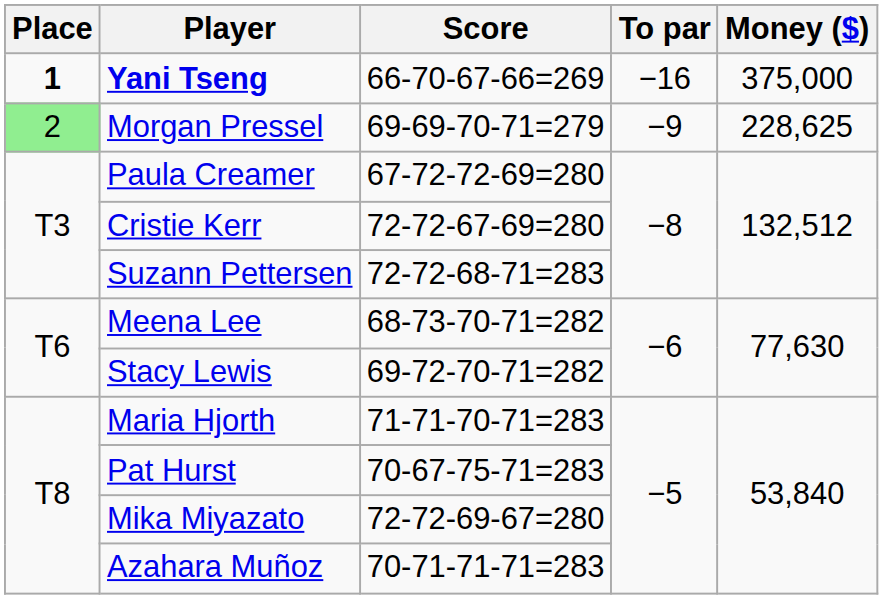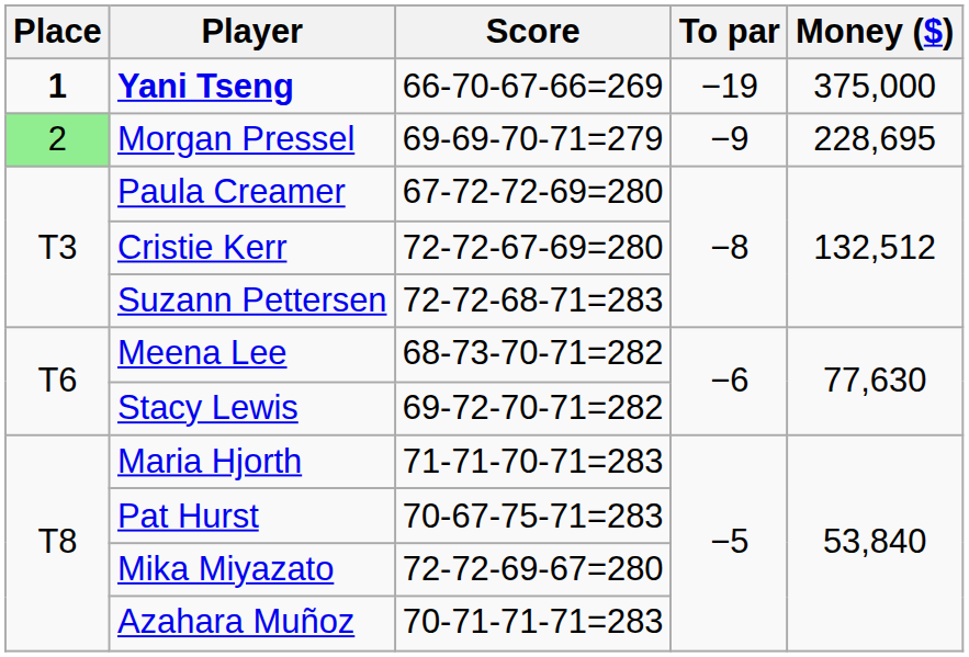 <table class="wikitable">
 <tr>
 <th>Place</th>
 <th>Player</th>
 <th>Score</th>
 <th>To par</th>
 <th>Money (<a href='#'>$</a>)</th>
 </tr>
 <tr>
 <td align=center><strong>1</strong></td>
 <td> <strong><a href='#'>Yani Tseng</a></strong></td>
 <td>66-70-67-66=269</td>
-<td align=center>−16</td>
+<td align=center>−19</td>
 <td align=center>375,000</td>
 </tr>
 <tr>
 <td align=center style="background: lightgreen;">2</td>
 <td> <a href='#'>Morgan Pressel</a></td>
 <td>69-69-70-71=279</td>
 <td align=center>−9</td>
-<td align=center>228,625</td>
+<td align=center>228,695</td>
 </tr>
 <tr>
 <td rowspan="3" align=center>T3</td>
 <td> <a href='#'>Paula Creamer</a></td>
 <td>67-72-72-69=280</td>
 <td rowspan="3" align=center>−8</td>
 <td rowspan="3" align=center>132,512</td>
 </tr>
 <tr>
 <td> <a href='#'>Cristie Kerr</a></td>
 <td>72-72-67-69=280</td>
 </tr>
 <tr>
 <td> <a href='#'>Suzann Pettersen</a></td>
 <td>72-72-68-71=283</td>
 </tr>
 <tr>
 <td rowspan="2" align=center>T6</td>
 <td> <a href='#'>Meena Lee</a></td>
 <td>68-73-70-71=282</td>
 <td rowspan="2" align=center>−6</td>
 <td rowspan="2" align=center>77,630</td>
 </tr>
 <tr>
 <td> <a href='#'>Stacy Lewis</a></td>
 <td>69-72-70-71=282</td>
 </tr>
 <tr>
 <td rowspan="4" align=center>T8</td>
 <td> <a href='#'>Maria Hjorth</a></td>
 <td>71-71-70-71=283</td>
 <td rowspan="4" align=center>−5</td>
 <td rowspan="4" align=center>53,840</td>
 </tr>
 <tr>
 <td> <a href='#'>Pat Hurst</a></td>
 <td>70-67-75-71=283</td>
 </tr>
 <tr>
 <td> <a href='#'>Mika Miyazato</a></td>
 <td>72-72-69-67=280</td>
 </tr>
 <tr>
 <td> <a href='#'>Azahara Muñoz</a></td>
 <td>70-71-71-71=283</td>
 </tr>
 </table>
